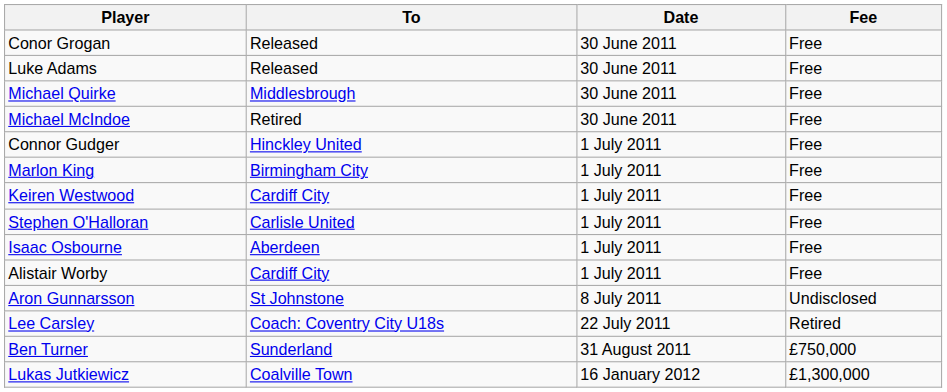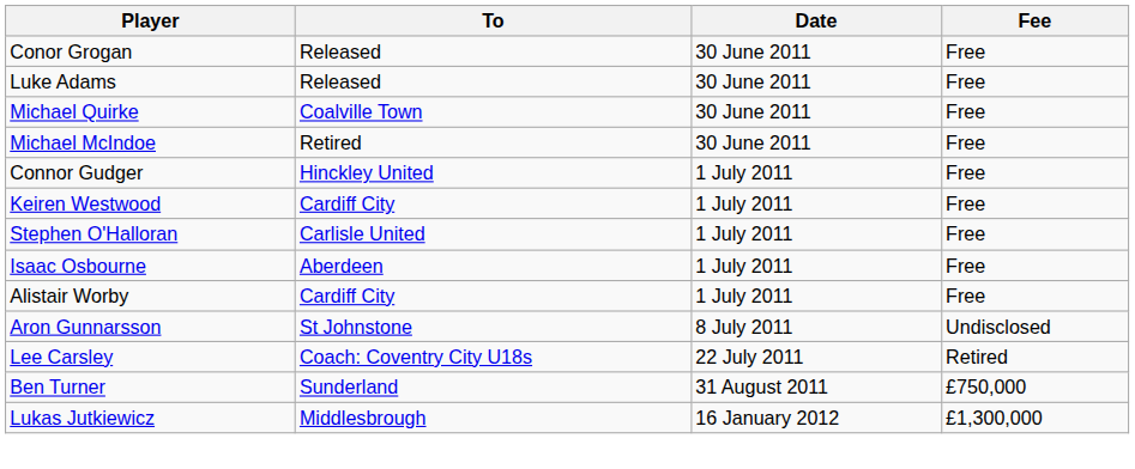 <table class="wikitable sortable" style="text-align:center; font-size:95%;width:70%; text-align:left">
 <tr>
 <th>Player</th>
 <th>To</th>
 <th>Date</th>
 <th>Fee</th>
 </tr>
 <tr>
 <td> Conor Grogan</td>
 <td>Released</td>
 <td>30 June 2011</td>
 <td>Free</td>
 </tr>
 <tr>
 <td> Luke Adams</td>
 <td>Released</td>
 <td>30 June 2011</td>
 <td>Free</td>
 </tr>
 <tr>
 <td> <a href='#'>Michael Quirke</a></td>
-<td> <a href='#'>Middlesbrough</a></td>
+<td> <a href='#'>Coalville Town</a></td>
 <td>30 June 2011</td>
 <td>Free</td>
 </tr>
 <tr>
 <td> <a href='#'>Michael McIndoe</a></td>
 <td>Retired</td>
 <td>30 June 2011</td>
 <td>Free</td>
 </tr>
 <tr>
 <td> Connor Gudger</td>
 <td> <a href='#'>Hinckley United</a></td>
-<td>1 July 2011</td>
-<td>Free</td>
-</tr>
-<tr>
-<td> <a href='#'>Marlon King</a></td>
-<td> <a href='#'>Birmingham City</a></td>
 <td>1 July 2011</td>
 <td>Free</td>
 </tr>
 <tr>
 <td> <a href='#'>Keiren Westwood</a></td>
 <td> <a href='#'>Cardiff City</a></td>
 <td>1 July 2011</td>
 <td>Free</td>
 </tr>
 <tr>
 <td> <a href='#'>Stephen O'Halloran</a></td>
 <td> <a href='#'>Carlisle United</a></td>
 <td>1 July 2011</td>
 <td>Free</td>
 </tr>
 <tr>
 <td> <a href='#'>Isaac Osbourne</a></td>
 <td> <a href='#'>Aberdeen</a></td>
 <td>1 July 2011</td>
 <td>Free</td>
 </tr>
 <tr>
 <td> Alistair Worby</td>
 <td> <a href='#'>Cardiff City</a></td>
 <td>1 July 2011</td>
 <td>Free</td>
 </tr>
 <tr>
 <td> <a href='#'>Aron Gunnarsson</a></td>
 <td> <a href='#'>St Johnstone</a></td>
 <td>8 July 2011</td>
 <td>Undisclosed</td>
 </tr>
 <tr>
 <td> <a href='#'>Lee Carsley</a></td>
 <td> <a href='#'>Coach: Coventry City U18s</a></td>
 <td>22 July 2011</td>
 <td>Retired</td>
 </tr>
 <tr>
 <td> <a href='#'>Ben Turner</a></td>
 <td> <a href='#'>Sunderland</a></td>
 <td>31 August 2011</td>
 <td>£750,000</td>
 </tr>
 <tr>
 <td> <a href='#'>Lukas Jutkiewicz</a></td>
-<td> <a href='#'>Coalville Town</a></td>
+<td> <a href='#'>Middlesbrough</a></td>
 <td>16 January 2012</td>
 <td>£1,300,000</td>
 </tr>
 </table>
